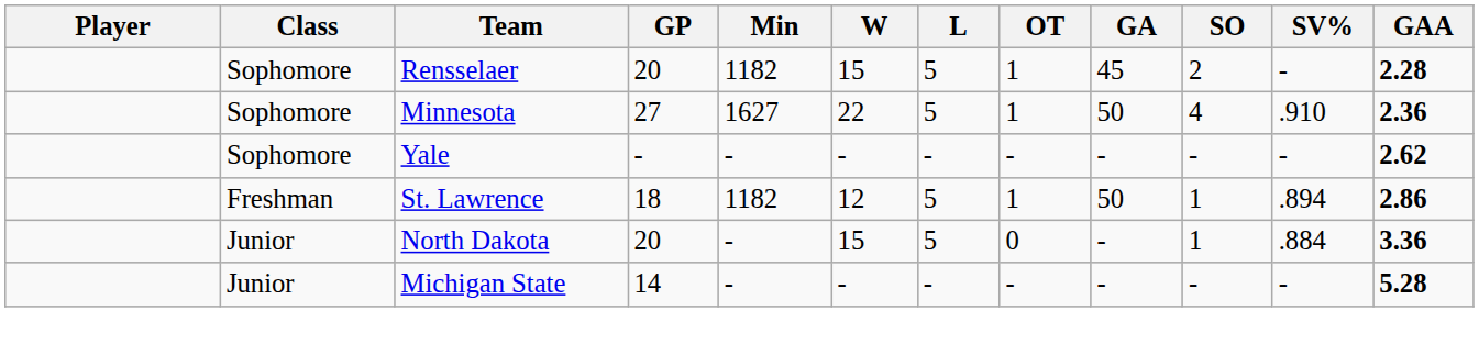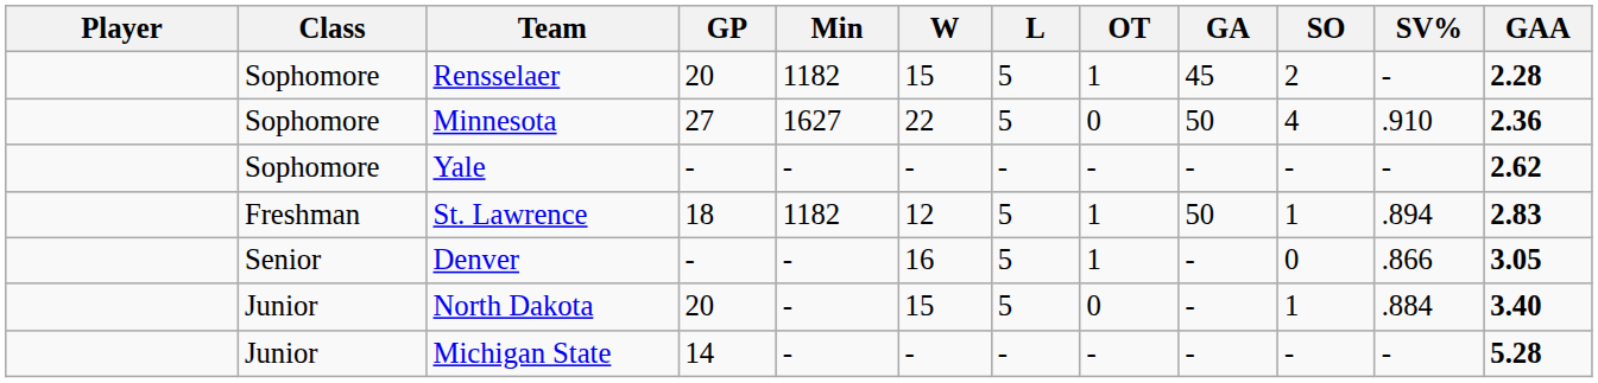 <table class="wikitable sortable">
 <tr>
 <th style="width: 11em;">Player</th>
 <th style="width: 7em;">Class</th>
 <th style="width: 11em;">Team</th>
 <th style="width: 4em;">GP</th>
 <th style="width: 5em;">Min</th>
 <th style="width: 4em;">W</th>
 <th style="width: 4em;">L</th>
 <th style="width: 4em;">OT</th>
 <th style="width: 4em;">GA</th>
 <th style="width: 4em;">SO</th>
 <th style="width: 4em;">SV%</th>
 <th style="width: 4em;">GAA</th>
 </tr>
 <tr>
 <td></td>
 <td>Sophomore</td>
 <td><a href='#'>Rensselaer</a></td>
 <td>20</td>
 <td>1182</td>
 <td>15</td>
 <td>5</td>
 <td>1</td>
 <td>45</td>
 <td>2</td>
 <td>-</td>
 <td><strong>2.28</strong></td>
 </tr>
 <tr>
 <td></td>
 <td>Sophomore</td>
 <td><a href='#'>Minnesota</a></td>
 <td>27</td>
 <td>1627</td>
 <td>22</td>
 <td>5</td>
-<td>1</td>
+<td>0</td>
 <td>50</td>
 <td>4</td>
 <td>.910</td>
 <td><strong>2.36</strong></td>
 </tr>
 <tr>
 <td></td>
 <td>Sophomore</td>
 <td><a href='#'>Yale</a></td>
 <td>-</td>
 <td>-</td>
 <td>-</td>
 <td>-</td>
 <td>-</td>
 <td>-</td>
 <td>-</td>
 <td>-</td>
 <td><strong>2.62</strong></td>
 </tr>
 <tr>
 <td></td>
 <td>Freshman</td>
 <td><a href='#'>St. Lawrence</a></td>
 <td>18</td>
 <td>1182</td>
 <td>12</td>
 <td>5</td>
 <td>1</td>
 <td>50</td>
 <td>1</td>
 <td>.894</td>
-<td><strong>2.86</strong></td>
+<td><strong>2.83</strong></td>
+</tr>
+<tr>
+<td></td>
+<td>Senior</td>
+<td><a href='#'>Denver</a></td>
+<td>-</td>
+<td>-</td>
+<td>16</td>
+<td>5</td>
+<td>1</td>
+<td>-</td>
+<td>0</td>
+<td>.866</td>
+<td><strong>3.05</strong></td>
 </tr>
 <tr>
 <td></td>
 <td>Junior</td>
 <td><a href='#'>North Dakota</a></td>
 <td>20</td>
 <td>-</td>
 <td>15</td>
 <td>5</td>
 <td>0</td>
 <td>-</td>
 <td>1</td>
 <td>.884</td>
-<td><strong>3.36</strong></td>
+<td><strong>3.40</strong></td>
 </tr>
 <tr>
 <td></td>
 <td>Junior</td>
 <td><a href='#'>Michigan State</a></td>
 <td>14</td>
 <td>-</td>
 <td>-</td>
 <td>-</td>
 <td>-</td>
 <td>-</td>
 <td>-</td>
 <td>-</td>
 <td><strong>5.28</strong></td>
 </tr>
 </table>
